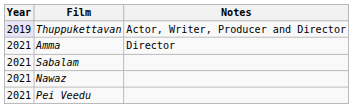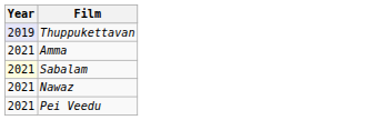 <table class="wikitable">
 <tr style="background:#ccc;">
 <th>Year</th>
 <th>Film</th>
-<th>Notes</th>
 </tr>
 <tr>
 <td style="background: lavender;">2019</td>
 <td><em>Thuppukettavan</em></td>
-<td>Actor, Writer, Producer and Director</td>
 </tr>
 <tr>
 <td>2021</td>
 <td><em>Amma</em></td>
-<td>Director</td>
 </tr>
 <tr>
-<td>2021</td>
+<td style="background: lightyellow;">2021</td>
 <td><em>Sabalam</em></td>
-<td></td>
 </tr>
 <tr>
 <td>2021</td>
 <td><em>Nawaz</em></td>
-<td></td>
 </tr>
 <tr>
 <td>2021</td>
 <td><em>Pei Veedu</em></td>
-<td></td>
 </tr>
 </table>
